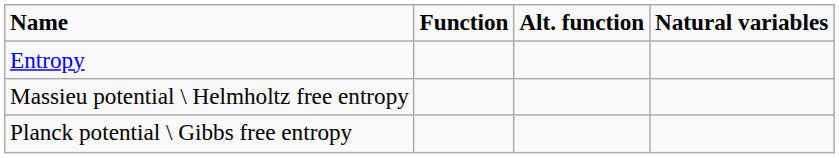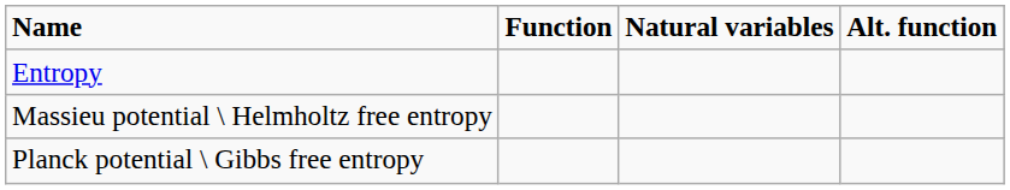 <table class="wikitable">
 <tr>
 <td><strong>Name</strong></td>
 <td><strong>Function</strong></td>
+<td><strong>Natural variables</strong></td>
 <td><strong>Alt. function</strong></td>
-<td><strong>Natural variables</strong></td>
 </tr>
 <tr>
 <td><a href='#'>Entropy</a></td>
 <td></td>
+<td align="center"></td>
 <td></td>
-<td align="center"></td>
 </tr>
 <tr>
 <td>Massieu potential \ Helmholtz free entropy</td>
 <td></td>
+<td align="center"></td>
 <td></td>
-<td align="center"></td>
 </tr>
 <tr>
 <td>Planck potential \ Gibbs free entropy</td>
 <td></td>
+<td align="center"></td>
 <td></td>
-<td align="center"></td>
 </tr>
 </table>
